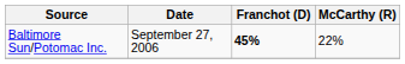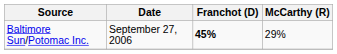 <table class="wikitable">
 <tr>
 <th width=150px>Source</th>
 <th width=125px>Date</th>
 <th width=100px>Franchot (D)</th>
 <th width=100px>McCarthy (R)</th>
 </tr>
 <tr>
 <td><a href='#'>Baltimore Sun</a>/<a href='#'>Potomac Inc.</a></td>
 <td>September 27, 2006</td>
 <td><strong>45%</strong></td>
-<td>22%</td>
+<td>29%</td>
 </tr>
 <tr>
 </tr>
 </table>
